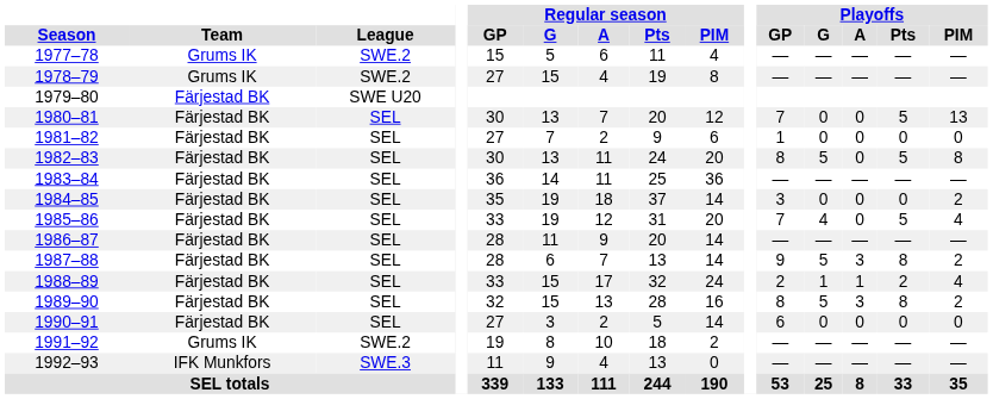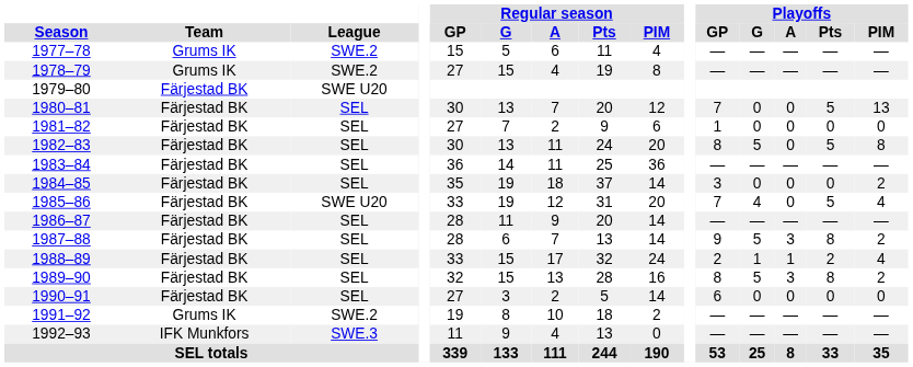 <table border="0" cellpadding="1" cellspacing="0" style="text-align:center; width:60em">
 <tr bgcolor="#e0e0e0">
 <th colspan="3" bgcolor="#ffffff"> </th>
 <th rowspan="99" bgcolor="#ffffff"> </th>
 <th colspan="5"><a href='#'>Regular season</a></th>
 <th rowspan="99" bgcolor="#ffffff"> </th>
 <th colspan="5"><a href='#'>Playoffs</a></th>
 </tr>
 <tr bgcolor="#e0e0e0">
 <th><a href='#'>Season</a></th>
 <th>Team</th>
 <th>League</th>
 <th>GP</th>
 <th><a href='#'>G</a></th>
 <th><a href='#'>A</a></th>
 <th><a href='#'>Pts</a></th>
 <th><a href='#'>PIM</a></th>
 <th>GP</th>
 <th>G</th>
 <th>A</th>
 <th>Pts</th>
 <th>PIM</th>
 </tr>
 <tr>
 <td><a href='#'>1977–78</a></td>
 <td><a href='#'>Grums IK</a></td>
 <td><a href='#'>SWE.2</a></td>
 <td>15</td>
 <td>5</td>
 <td>6</td>
 <td>11</td>
 <td>4</td>
 <td>—</td>
 <td>—</td>
 <td>—</td>
 <td>—</td>
 <td>—</td>
 </tr>
 <tr bgcolor="#f0f0f0">
 <td><a href='#'>1978–79</a></td>
 <td>Grums IK</td>
 <td>SWE.2</td>
 <td>27</td>
 <td>15</td>
 <td>4</td>
 <td>19</td>
 <td>8</td>
 <td>—</td>
 <td>—</td>
 <td>—</td>
 <td>—</td>
 <td>—</td>
 </tr>
 <tr>
 <td>1979–80</td>
 <td><a href='#'>Färjestad BK</a></td>
 <td>SWE U20</td>
 <td></td>
 <td></td>
 <td></td>
 <td></td>
 <td></td>
 <td></td>
 <td></td>
 <td></td>
 <td></td>
 <td></td>
 </tr>
 <tr bgcolor="#f0f0f0">
 <td><a href='#'>1980–81</a></td>
 <td>Färjestad BK</td>
 <td><a href='#'>SEL</a></td>
 <td>30</td>
 <td>13</td>
 <td>7</td>
 <td>20</td>
 <td>12</td>
 <td>7</td>
 <td>0</td>
 <td>0</td>
 <td>5</td>
 <td>13</td>
 </tr>
 <tr>
 <td><a href='#'>1981–82</a></td>
 <td>Färjestad BK</td>
 <td>SEL</td>
 <td>27</td>
 <td>7</td>
 <td>2</td>
 <td>9</td>
 <td>6</td>
 <td>1</td>
 <td>0</td>
 <td>0</td>
 <td>0</td>
 <td>0</td>
 </tr>
 <tr bgcolor="#f0f0f0">
 <td><a href='#'>1982–83</a></td>
 <td>Färjestad BK</td>
 <td>SEL</td>
 <td>30</td>
 <td>13</td>
 <td>11</td>
 <td>24</td>
 <td>20</td>
 <td>8</td>
 <td>5</td>
 <td>0</td>
 <td>5</td>
 <td>8</td>
 </tr>
 <tr>
 <td><a href='#'>1983–84</a></td>
 <td>Färjestad BK</td>
 <td>SEL</td>
 <td>36</td>
 <td>14</td>
 <td>11</td>
 <td>25</td>
 <td>36</td>
 <td>—</td>
 <td>—</td>
 <td>—</td>
 <td>—</td>
 <td>—</td>
 </tr>
 <tr bgcolor="#f0f0f0">
 <td><a href='#'>1984–85</a></td>
 <td>Färjestad BK</td>
 <td>SEL</td>
 <td>35</td>
 <td>19</td>
 <td>18</td>
 <td>37</td>
 <td>14</td>
 <td>3</td>
 <td>0</td>
 <td>0</td>
 <td>0</td>
 <td>2</td>
 </tr>
 <tr>
 <td><a href='#'>1985–86</a></td>
 <td>Färjestad BK</td>
-<td>SEL</td>
+<td>SWE U20</td>
 <td>33</td>
 <td>19</td>
 <td>12</td>
 <td>31</td>
 <td>20</td>
 <td>7</td>
 <td>4</td>
 <td>0</td>
 <td>5</td>
 <td>4</td>
 </tr>
 <tr bgcolor="#f0f0f0">
 <td><a href='#'>1986–87</a></td>
 <td>Färjestad BK</td>
 <td>SEL</td>
 <td>28</td>
 <td>11</td>
 <td>9</td>
 <td>20</td>
 <td>14</td>
 <td>—</td>
 <td>—</td>
 <td>—</td>
 <td>—</td>
 <td>—</td>
 </tr>
 <tr>
 <td><a href='#'>1987–88</a></td>
 <td>Färjestad BK</td>
 <td>SEL</td>
 <td>28</td>
 <td>6</td>
 <td>7</td>
 <td>13</td>
 <td>14</td>
 <td>9</td>
 <td>5</td>
 <td>3</td>
 <td>8</td>
 <td>2</td>
 </tr>
 <tr bgcolor="#f0f0f0">
 <td><a href='#'>1988–89</a></td>
 <td>Färjestad BK</td>
 <td>SEL</td>
 <td>33</td>
 <td>15</td>
 <td>17</td>
 <td>32</td>
 <td>24</td>
 <td>2</td>
 <td>1</td>
 <td>1</td>
 <td>2</td>
 <td>4</td>
 </tr>
 <tr>
 <td><a href='#'>1989–90</a></td>
 <td>Färjestad BK</td>
 <td>SEL</td>
 <td>32</td>
 <td>15</td>
 <td>13</td>
 <td>28</td>
 <td>16</td>
 <td>8</td>
 <td>5</td>
 <td>3</td>
 <td>8</td>
 <td>2</td>
 </tr>
 <tr bgcolor="#f0f0f0">
 <td><a href='#'>1990–91</a></td>
 <td>Färjestad BK</td>
 <td>SEL</td>
 <td>27</td>
 <td>3</td>
 <td>2</td>
 <td>5</td>
 <td>14</td>
 <td>6</td>
 <td>0</td>
 <td>0</td>
 <td>0</td>
 <td>0</td>
 </tr>
 <tr>
 <td><a href='#'>1991–92</a></td>
 <td>Grums IK</td>
 <td>SWE.2</td>
 <td>19</td>
 <td>8</td>
 <td>10</td>
 <td>18</td>
 <td>2</td>
 <td>—</td>
 <td>—</td>
 <td>—</td>
 <td>—</td>
 <td>—</td>
 </tr>
 <tr bgcolor="#f0f0f0">
 <td>1992–93</td>
 <td>IFK Munkfors</td>
 <td><a href='#'>SWE.3</a></td>
 <td>11</td>
 <td>9</td>
 <td>4</td>
 <td>13</td>
 <td>0</td>
 <td>—</td>
 <td>—</td>
 <td>—</td>
 <td>—</td>
 <td>—</td>
 </tr>
 <tr bgcolor="#e0e0e0">
 <th colspan="3">SEL totals</th>
 <th>339</th>
 <th>133</th>
 <th>111</th>
 <th>244</th>
 <th>190</th>
 <th>53</th>
 <th>25</th>
 <th>8</th>
 <th>33</th>
 <th>35</th>
 </tr>
 </table>
